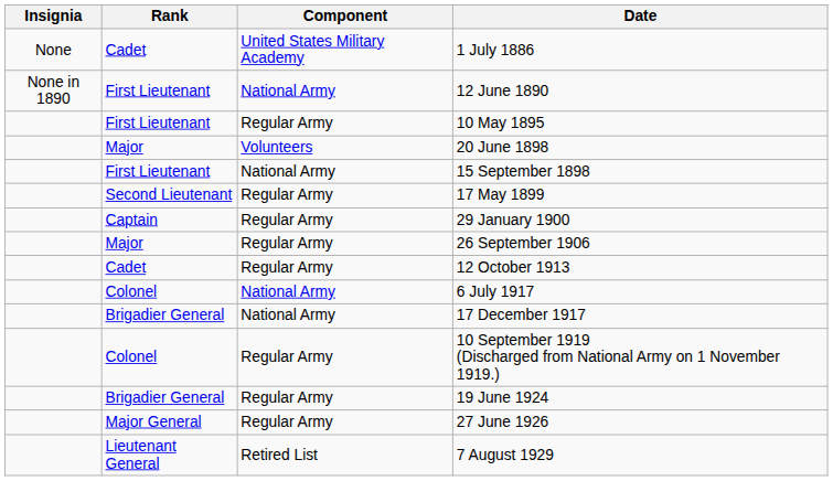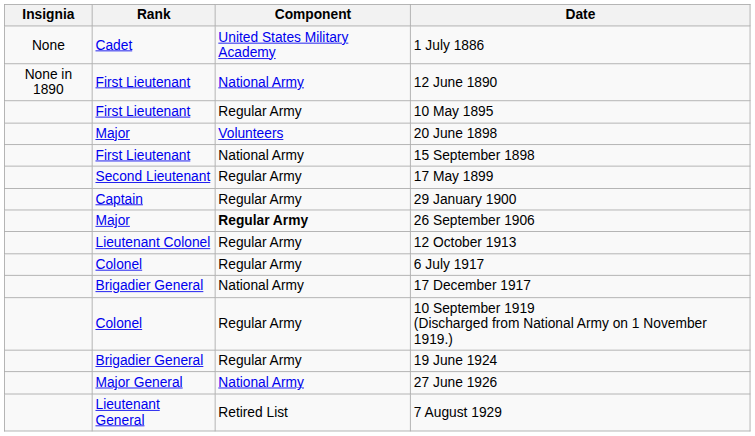 <table class="wikitable">
 <tr>
 <th>Insignia</th>
 <th>Rank</th>
 <th>Component</th>
 <th>Date</th>
 </tr>
 <tr>
 <td align="center">None</td>
 <td><a href='#'>Cadet</a></td>
 <td><a href='#'>United States Military Academy</a></td>
 <td>1 July 1886</td>
 </tr>
 <tr>
 <td align="center">None in 1890</td>
 <td><a href='#'>First Lieutenant</a></td>
 <td><a href='#'>National Army</a></td>
 <td>12 June 1890</td>
 </tr>
 <tr>
 <td align="center"></td>
 <td><a href='#'>First Lieutenant</a></td>
 <td>Regular Army</td>
 <td>10 May 1895</td>
 </tr>
 <tr>
 <td align="center"></td>
 <td><a href='#'>Major</a></td>
 <td><a href='#'>Volunteers</a></td>
 <td>20 June 1898</td>
 </tr>
 <tr>
 <td align="center"></td>
 <td><a href='#'>First Lieutenant</a></td>
 <td>National Army</td>
 <td>15 September 1898</td>
 </tr>
 <tr>
 <td align="center"></td>
 <td><a href='#'>Second Lieutenant</a></td>
 <td>Regular Army</td>
 <td>17 May 1899</td>
 </tr>
 <tr>
 <td align="center"></td>
 <td><a href='#'>Captain</a></td>
 <td>Regular Army</td>
 <td>29 January 1900</td>
 </tr>
 <tr>
 <td align="center"></td>
 <td><a href='#'>Major</a></td>
-<td>Regular Army</td>
+<td><strong>Regular Army</strong></td>
 <td>26 September 1906</td>
 </tr>
 <tr>
 <td align="center"></td>
-<td><a href='#'>Cadet</a></td>
+<td><a href='#'>Lieutenant Colonel</a></td>
 <td>Regular Army</td>
 <td>12 October 1913</td>
 </tr>
 <tr>
 <td align="center"></td>
 <td><a href='#'>Colonel</a></td>
-<td><a href='#'>National Army</a></td>
+<td>Regular Army</td>
 <td>6 July 1917</td>
 </tr>
 <tr>
 <td align="center"></td>
 <td><a href='#'>Brigadier General</a></td>
 <td>National Army</td>
 <td>17 December 1917</td>
 </tr>
 <tr>
 <td align="center"></td>
 <td><a href='#'>Colonel</a></td>
 <td>Regular Army</td>
 <td>10 September 1919 <br>(Discharged from National Army on 1 November 1919.)</td>
 </tr>
 <tr>
 <td align="center"></td>
 <td><a href='#'>Brigadier General</a></td>
 <td>Regular Army</td>
 <td>19 June 1924</td>
 </tr>
 <tr>
 <td align="center"></td>
 <td><a href='#'>Major General</a></td>
-<td>Regular Army</td>
+<td><a href='#'>National Army</a></td>
 <td>27 June 1926</td>
 </tr>
 <tr>
 <td align="center"></td>
 <td><a href='#'>Lieutenant General</a></td>
 <td>Retired List</td>
 <td>7 August 1929</td>
 </tr>
 </table>
